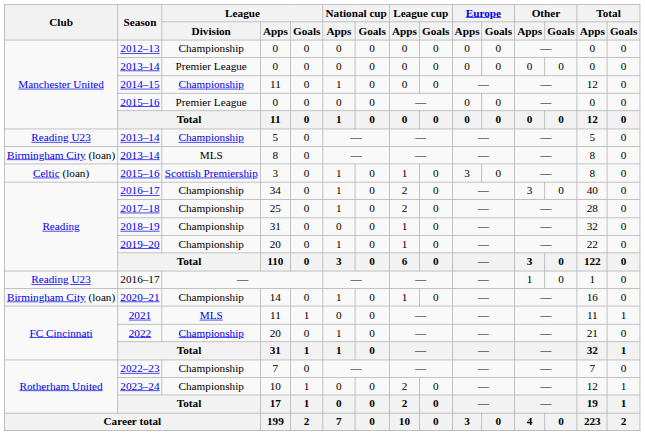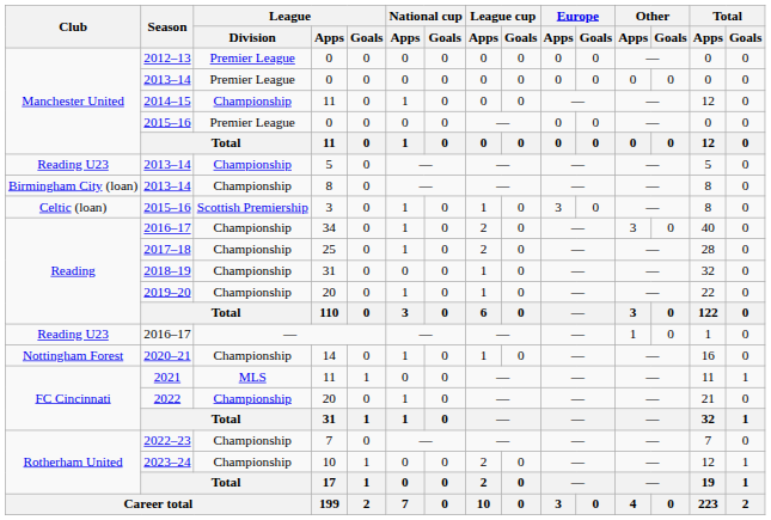 <table class="wikitable" style="text-align:center">
 <tr>
 <th rowspan="2">Club</th>
 <th rowspan="2">Season</th>
 <th colspan="3">League</th>
 <th colspan="2">National cup</th>
 <th colspan="2">League cup</th>
 <th colspan="2"><a href='#'>Europe</a></th>
 <th colspan="2">Other</th>
 <th colspan="2">Total</th>
 </tr>
 <tr>
 <th>Division</th>
 <th>Apps</th>
 <th>Goals</th>
 <th>Apps</th>
 <th>Goals</th>
 <th>Apps</th>
 <th>Goals</th>
 <th>Apps</th>
 <th>Goals</th>
 <th>Apps</th>
 <th>Goals</th>
 <th>Apps</th>
 <th>Goals</th>
 </tr>
 <tr>
 <td rowspan="5"><a href='#'>Manchester United</a></td>
 <td><a href='#'>2012–13</a></td>
-<td>Championship</td>
+<td><a href='#'>Premier League</a></td>
 <td>0</td>
 <td>0</td>
 <td>0</td>
 <td>0</td>
 <td>0</td>
 <td>0</td>
 <td>0</td>
 <td>0</td>
 <td colspan="2">—</td>
 <td>0</td>
 <td>0</td>
 </tr>
 <tr>
 <td><a href='#'>2013–14</a></td>
 <td>Premier League</td>
 <td>0</td>
 <td>0</td>
 <td>0</td>
 <td>0</td>
 <td>0</td>
 <td>0</td>
 <td>0</td>
 <td>0</td>
 <td>0</td>
 <td>0</td>
 <td>0</td>
 <td>0</td>
 </tr>
 <tr>
 <td><a href='#'>2014–15</a></td>
 <td><a href='#'>Championship</a></td>
 <td>11</td>
 <td>0</td>
 <td>1</td>
 <td>0</td>
 <td>0</td>
 <td>0</td>
 <td colspan="2">—</td>
 <td colspan="2">—</td>
 <td>12</td>
 <td>0</td>
 </tr>
 <tr>
 <td><a href='#'>2015–16</a></td>
 <td>Premier League</td>
 <td>0</td>
 <td>0</td>
 <td>0</td>
 <td>0</td>
 <td colspan="2">—</td>
 <td>0</td>
 <td>0</td>
 <td colspan="2">—</td>
 <td>0</td>
 <td>0</td>
 </tr>
 <tr>
 <th colspan="2">Total</th>
 <th>11</th>
 <th>0</th>
 <th>1</th>
 <th>0</th>
 <th>0</th>
 <th>0</th>
 <th>0</th>
 <th>0</th>
 <th>0</th>
 <th>0</th>
 <th>12</th>
 <th>0</th>
 </tr>
 <tr>
 <td><a href='#'>Reading U23</a></td>
 <td><a href='#'>2013–14</a></td>
 <td><a href='#'>Championship</a></td>
 <td>5</td>
 <td>0</td>
 <td colspan="2">—</td>
 <td colspan="2">—</td>
 <td colspan="2">—</td>
 <td colspan="2">—</td>
 <td>5</td>
 <td>0</td>
 </tr>
 <tr>
 <td><a href='#'>Birmingham City</a> (loan)</td>
 <td><a href='#'>2013–14</a></td>
-<td>MLS</td>
+<td>Championship</td>
 <td>8</td>
 <td>0</td>
 <td colspan="2">—</td>
 <td colspan="2">—</td>
 <td colspan="2">—</td>
 <td colspan="2">—</td>
 <td>8</td>
 <td>0</td>
 </tr>
 <tr>
 <td><a href='#'>Celtic</a> (loan)</td>
 <td><a href='#'>2015–16</a></td>
 <td><a href='#'>Scottish Premiership</a></td>
 <td>3</td>
 <td>0</td>
 <td>1</td>
 <td>0</td>
 <td>1</td>
 <td>0</td>
 <td>3</td>
 <td>0</td>
 <td colspan="2">—</td>
 <td>8</td>
 <td>0</td>
 </tr>
 <tr>
 <td rowspan="5"><a href='#'>Reading</a></td>
 <td><a href='#'>2016–17</a></td>
 <td>Championship</td>
 <td>34</td>
 <td>0</td>
 <td>1</td>
 <td>0</td>
 <td>2</td>
 <td>0</td>
 <td colspan="2">—</td>
 <td>3</td>
 <td>0</td>
 <td>40</td>
 <td>0</td>
 </tr>
 <tr>
 <td><a href='#'>2017–18</a></td>
 <td>Championship</td>
 <td>25</td>
 <td>0</td>
 <td>1</td>
 <td>0</td>
 <td>2</td>
 <td>0</td>
 <td colspan="2">—</td>
 <td colspan="2">—</td>
 <td>28</td>
 <td>0</td>
 </tr>
 <tr>
 <td><a href='#'>2018–19</a></td>
 <td>Championship</td>
 <td>31</td>
 <td>0</td>
 <td>0</td>
 <td>0</td>
 <td>1</td>
 <td>0</td>
 <td colspan="2">—</td>
 <td colspan="2">—</td>
 <td>32</td>
 <td>0</td>
 </tr>
 <tr>
 <td><a href='#'>2019–20</a></td>
 <td>Championship</td>
 <td>20</td>
 <td>0</td>
 <td>1</td>
 <td>0</td>
 <td>1</td>
 <td>0</td>
 <td colspan="2">—</td>
 <td colspan="2">—</td>
 <td>22</td>
 <td>0</td>
 </tr>
 <tr>
 <th colspan="2">Total</th>
 <th>110</th>
 <th>0</th>
 <th>3</th>
 <th>0</th>
 <th>6</th>
 <th>0</th>
 <th colspan="2">—</th>
 <th>3</th>
 <th>0</th>
 <th>122</th>
 <th>0</th>
 </tr>
 <tr>
 <td><a href='#'>Reading U23</a></td>
 <td>2016–17</td>
 <td colspan="3">—</td>
 <td colspan="2">—</td>
 <td colspan="2">—</td>
 <td colspan="2">—</td>
 <td>1</td>
 <td>0</td>
 <td>1</td>
 <td>0</td>
 </tr>
 <tr>
-<td><a href='#'>Birmingham City</a> (loan)</td>
+<td><a href='#'>Nottingham Forest</a></td>
 <td><a href='#'>2020–21</a></td>
 <td>Championship</td>
 <td>14</td>
 <td>0</td>
 <td>1</td>
 <td>0</td>
 <td>1</td>
 <td>0</td>
 <td colspan="2">—</td>
 <td colspan="2">—</td>
 <td>16</td>
 <td>0</td>
 </tr>
 <tr>
 <td rowspan=3><a href='#'>FC Cincinnati</a></td>
 <td><a href='#'>2021</a></td>
 <td><a href='#'>MLS</a></td>
 <td>11</td>
 <td>1</td>
 <td>0</td>
 <td>0</td>
 <td colspan="2">—</td>
 <td colspan="2">—</td>
 <td colspan="2">—</td>
 <td>11</td>
 <td>1</td>
 </tr>
 <tr>
 <td><a href='#'>2022</a></td>
 <td><a href='#'>Championship</a></td>
 <td>20</td>
 <td>0</td>
 <td>1</td>
 <td>0</td>
 <td colspan="2">—</td>
 <td colspan="2">—</td>
 <td colspan="2">—</td>
 <td>21</td>
 <td>0</td>
 </tr>
 <tr>
 <th colspan=2>Total</th>
 <th>31</th>
 <th>1</th>
 <th>1</th>
 <th>0</th>
 <th colspan="2">—</th>
 <th colspan="2">—</th>
 <th colspan="2">—</th>
 <th>32</th>
 <th>1</th>
 </tr>
 <tr>
 <td rowspan=3><a href='#'>Rotherham United</a></td>
 <td><a href='#'>2022–23</a></td>
 <td>Championship</td>
 <td>7</td>
 <td>0</td>
 <td colspan="2">—</td>
 <td colspan="2">—</td>
 <td colspan="2">—</td>
 <td colspan="2">—</td>
 <td>7</td>
 <td>0</td>
 </tr>
 <tr>
 <td><a href='#'>2023–24</a></td>
 <td>Championship</td>
 <td>10</td>
 <td>1</td>
 <td>0</td>
 <td>0</td>
 <td>2</td>
 <td>0</td>
 <td colspan="2">—</td>
 <td colspan="2">—</td>
 <td>12</td>
 <td>1</td>
 </tr>
 <tr>
 <th colspan=2>Total</th>
 <th>17</th>
 <th>1</th>
 <th>0</th>
 <th>0</th>
 <th>2</th>
 <th>0</th>
 <th colspan="2">—</th>
 <th colspan="2">—</th>
 <th>19</th>
 <th>1</th>
 </tr>
 <tr>
 <th colspan="3">Career total</th>
 <th>199</th>
 <th>2</th>
 <th>7</th>
 <th>0</th>
 <th>10</th>
 <th>0</th>
 <th>3</th>
 <th>0</th>
 <th>4</th>
 <th>0</th>
 <th>223</th>
 <th>2</th>
 </tr>
 </table>
